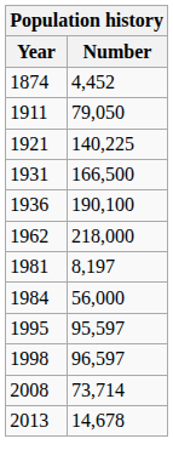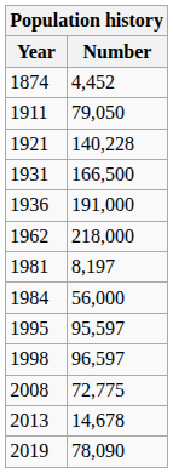 <table class="wikitable" style="margin-top:0;">
 <tr>
 <th colspan="2">Population history</th>
 </tr>
 <tr style="background:lightgrey;">
 <th>Year</th>
 <th>Number</th>
 </tr>
 <tr>
 <td>1874</td>
 <td>4,452</td>
 </tr>
 <tr>
 <td>1911</td>
 <td>79,050</td>
 </tr>
 <tr>
 <td>1921</td>
-<td>140,225</td>
+<td>140,228</td>
 </tr>
 <tr>
 <td>1931</td>
 <td>166,500</td>
 </tr>
 <tr>
 <td>1936</td>
-<td>190,100</td>
+<td>191,000</td>
 </tr>
 <tr>
 <td>1962</td>
 <td>218,000</td>
 </tr>
 <tr>
 <td>1981</td>
 <td>8,197</td>
 </tr>
 <tr>
 <td>1984</td>
 <td>56,000</td>
 </tr>
 <tr>
 <td>1995</td>
 <td>95,597</td>
 </tr>
 <tr>
 <td>1998</td>
 <td>96,597</td>
 </tr>
 <tr>
 <td>2008</td>
-<td>73,714</td>
+<td>72,775</td>
 </tr>
 <tr>
 <td>2013</td>
 <td>14,678</td>
 </tr>
 <tr>
+<td>2019</td>
+<td>78,090</td>
+</tr>
+<tr>
 </tr>
 </table>
